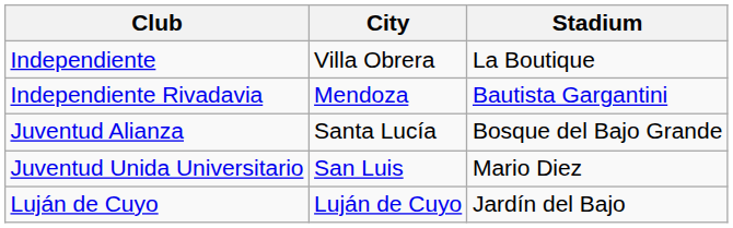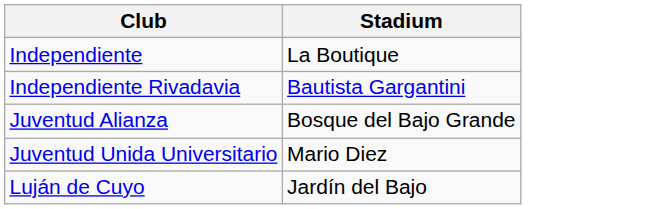 <table class="wikitable sortable">
 <tr>
 <th>Club</th>
-<th>City</th>
 <th>Stadium</th>
 </tr>
 <tr>
 <td> <a href='#'>Independiente</a></td>
-<td>Villa Obrera</td>
 <td>La Boutique</td>
 </tr>
 <tr>
 <td> <a href='#'>Independiente Rivadavia</a></td>
-<td><a href='#'>Mendoza</a></td>
 <td><a href='#'>Bautista Gargantini</a></td>
 </tr>
 <tr>
 <td> <a href='#'>Juventud Alianza</a></td>
-<td>Santa Lucía</td>
 <td>Bosque del Bajo Grande</td>
 </tr>
 <tr>
 <td> <a href='#'>Juventud Unida Universitario</a></td>
-<td><a href='#'>San Luis</a></td>
 <td>Mario Diez</td>
 </tr>
 <tr>
 <td> <a href='#'>Luján de Cuyo</a></td>
-<td><a href='#'>Luján de Cuyo</a></td>
 <td>Jardín del Bajo</td>
 </tr>
 </table>
